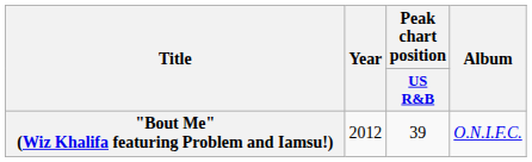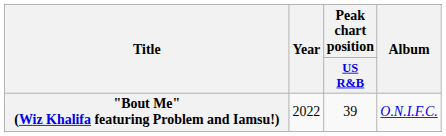 <table class="wikitable plainrowheaders" style="text-align:center;">
 <tr>
 <th scope="col" rowspan="2" style="width:20em;">Title</th>
 <th scope="col" rowspan="2">Year</th>
 <th scope="col" colspan="1">Peak chart position</th>
 <th scope="col" rowspan="2">Album</th>
 </tr>
 <tr>
 <th scope="col" style="width:2.9em;font-size:90%;"><a href='#'>US<br>R&B</a><br></th>
 </tr>
 <tr>
 <th scope="row">"Bout Me"<br><span>(<a href='#'>Wiz Khalifa</a> featuring Problem and Iamsu!)</span></th>
-<td>2012</td>
+<td>2022</td>
 <td>39</td>
 <td><em><a href='#'>O.N.I.F.C.</a></em></td>
 </tr>
 </table>
